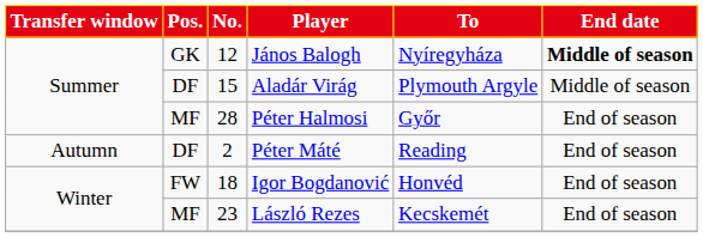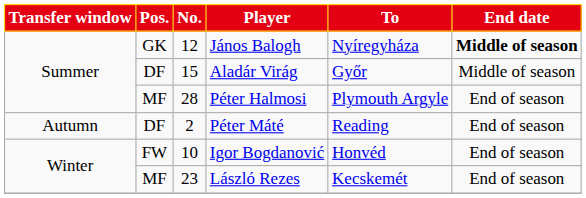 <table class="wikitable plainrowheaders sortable">
 <tr>
 <th style="background-color:#E40013;color:white;border:1px solid gold">Transfer window</th>
 <th style="background-color:#E40013;color:white;border:1px solid gold">Pos.</th>
 <th style="background-color:#E40013;color:white;border:1px solid gold">No.</th>
 <th style="background-color:#E40013;color:white;border:1px solid gold">Player</th>
 <th style="background-color:#E40013;color:white;border:1px solid gold">To</th>
 <th style="background-color:#E40013;color:white;border:1px solid gold">End date</th>
 </tr>
 <tr>
 <td rowspan="3" style="text-align:center;">Summer</td>
 <td style="text-align:center;">GK</td>
 <td style="text-align:center;">12</td>
 <td style="text-align:left;"> <a href='#'>János Balogh</a></td>
 <td style="text-align:left;"><a href='#'>Nyíregyháza</a></td>
 <td style="text-align:center;"><strong>Middle of season</strong></td>
 </tr>
 <tr>
 <td style="text-align:center;">DF</td>
 <td style="text-align:center;">15</td>
 <td style="text-align:left;"> <a href='#'>Aladár Virág</a></td>
-<td style="text-align:left;"> <a href='#'>Plymouth Argyle</a></td>
+<td style="text-align:left;"><a href='#'>Győr</a></td>
 <td style="text-align:center;">Middle of season</td>
 </tr>
 <tr>
 <td style="text-align:center;">MF</td>
 <td style="text-align:center;">28</td>
 <td style="text-align:left;"> <a href='#'>Péter Halmosi</a></td>
-<td style="text-align:left;"><a href='#'>Győr</a></td>
+<td style="text-align:left;"> <a href='#'>Plymouth Argyle</a></td>
 <td style="text-align:center;">End of season</td>
 </tr>
 <tr>
 <td style="text-align:center;">Autumn</td>
 <td style="text-align:center;">DF</td>
 <td style="text-align:center;">2</td>
 <td style="text-align:left;"> <a href='#'>Péter Máté</a></td>
 <td style="text-align:left;"> <a href='#'>Reading</a></td>
 <td style="text-align:center;">End of season</td>
 </tr>
 <tr>
 <td rowspan="2" style="text-align:center;">Winter</td>
 <td style="text-align:center;">FW</td>
-<td style="text-align:center;">18</td>
+<td style="text-align:center;">10</td>
 <td style="text-align:left;"> <a href='#'>Igor Bogdanović</a></td>
 <td style="text-align:left;"><a href='#'>Honvéd</a></td>
 <td style="text-align:center;">End of season</td>
 </tr>
 <tr>
 <td style="text-align:center;">MF</td>
 <td style="text-align:center;">23</td>
 <td style="text-align:left;"> <a href='#'>László Rezes</a></td>
 <td style="text-align:left;"><a href='#'>Kecskemét</a></td>
 <td style="text-align:center;">End of season</td>
 </tr>
 <tr>
 </tr>
 </table>
